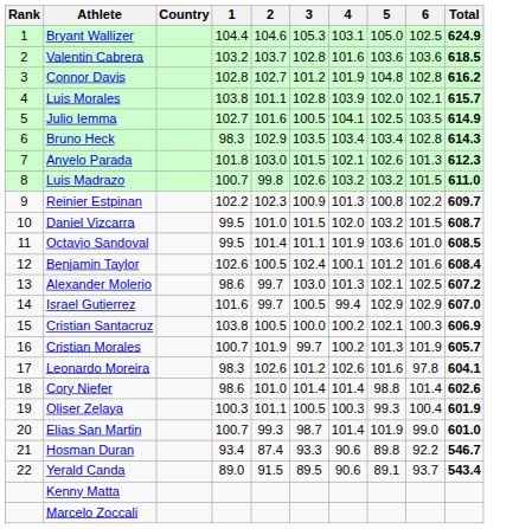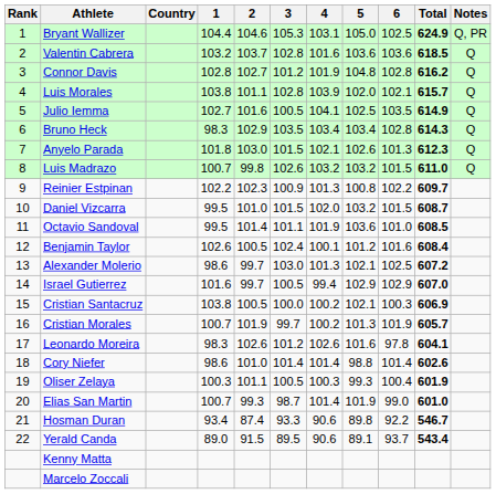 <table class="wikitable sortable" style="text-align:center">
 <tr>
 <th>Rank</th>
 <th>Athlete</th>
 <th>Country</th>
 <th class="sortable" style="width: 28px">1</th>
 <th class="sortable" style="width: 28px">2</th>
 <th class="sortable" style="width: 28px">3</th>
 <th class="sortable" style="width: 28px">4</th>
 <th class="sortable" style="width: 28px">5</th>
 <th class="sortable" style="width: 28px">6</th>
 <th>Total</th>
+<th class="unsortable">Notes</th>
 </tr>
 <tr bgcolor=ccffcc>
 <td>1</td>
 <td align=left><a href='#'>Bryant Wallizer</a></td>
 <td align=left></td>
 <td>104.4</td>
 <td>104.6</td>
 <td>105.3</td>
 <td>103.1</td>
 <td>105.0</td>
 <td>102.5</td>
 <td><strong>624.9</strong></td>
+<td>Q, PR</td>
 </tr>
 <tr bgcolor=ccffcc>
 <td>2</td>
 <td align=left><a href='#'>Valentin Cabrera</a></td>
 <td align=left></td>
 <td>103.2</td>
 <td>103.7</td>
 <td>102.8</td>
 <td>101.6</td>
 <td>103.6</td>
 <td>103.6</td>
 <td><strong>618.5</strong></td>
+<td>Q</td>
 </tr>
 <tr bgcolor=ccffcc>
 <td>3</td>
 <td align=left><a href='#'>Connor Davis</a></td>
 <td align=left></td>
 <td>102.8</td>
 <td>102.7</td>
 <td>101.2</td>
 <td>101.9</td>
 <td>104.8</td>
 <td>102.8</td>
 <td><strong>616.2</strong></td>
+<td>Q</td>
 </tr>
 <tr bgcolor=ccffcc>
 <td>4</td>
 <td align=left><a href='#'>Luis Morales</a></td>
 <td align=left></td>
 <td>103.8</td>
 <td>101.1</td>
 <td>102.8</td>
 <td>103.9</td>
 <td>102.0</td>
 <td>102.1</td>
 <td><strong>615.7</strong></td>
+<td>Q</td>
 </tr>
 <tr bgcolor=ccffcc>
 <td>5</td>
 <td align=left><a href='#'>Julio Iemma</a></td>
 <td align=left></td>
 <td>102.7</td>
 <td>101.6</td>
 <td>100.5</td>
 <td>104.1</td>
 <td>102.5</td>
 <td>103.5</td>
 <td><strong>614.9</strong></td>
+<td>Q</td>
 </tr>
 <tr bgcolor=ccffcc>
 <td>6</td>
 <td align=left><a href='#'>Bruno Heck</a></td>
 <td align=left></td>
 <td>98.3</td>
 <td>102.9</td>
 <td>103.5</td>
 <td>103.4</td>
 <td>103.4</td>
 <td>102.8</td>
 <td><strong>614.3</strong></td>
+<td>Q</td>
 </tr>
 <tr bgcolor=ccffcc>
 <td>7</td>
 <td align=left><a href='#'>Anyelo Parada</a></td>
 <td align=left></td>
 <td>101.8</td>
 <td>103.0</td>
 <td>101.5</td>
 <td>102.1</td>
 <td>102.6</td>
 <td>101.3</td>
 <td><strong>612.3</strong></td>
+<td>Q</td>
 </tr>
 <tr bgcolor=ccffcc>
 <td>8</td>
 <td align=left><a href='#'>Luis Madrazo</a></td>
 <td align=left></td>
 <td>100.7</td>
 <td>99.8</td>
 <td>102.6</td>
 <td>103.2</td>
 <td>103.2</td>
 <td>101.5</td>
 <td><strong>611.0</strong></td>
+<td>Q</td>
 </tr>
 <tr>
 <td>9</td>
 <td align=left><a href='#'>Reinier Estpinan</a></td>
 <td align=left></td>
 <td>102.2</td>
 <td>102.3</td>
 <td>100.9</td>
 <td>101.3</td>
 <td>100.8</td>
 <td>102.2</td>
 <td><strong>609.7</strong></td>
+<td></td>
 </tr>
 <tr>
 <td>10</td>
 <td align=left><a href='#'>Daniel Vizcarra</a></td>
 <td align=left></td>
 <td>99.5</td>
 <td>101.0</td>
 <td>101.5</td>
 <td>102.0</td>
 <td>103.2</td>
 <td>101.5</td>
 <td><strong>608.7</strong></td>
+<td></td>
 </tr>
 <tr>
 <td>11</td>
 <td align=left><a href='#'>Octavio Sandoval</a></td>
 <td align=left></td>
 <td>99.5</td>
 <td>101.4</td>
 <td>101.1</td>
 <td>101.9</td>
 <td>103.6</td>
 <td>101.0</td>
 <td><strong>608.5</strong></td>
+<td></td>
 </tr>
 <tr>
 <td>12</td>
 <td align=left><a href='#'>Benjamin Taylor</a></td>
 <td align=left></td>
 <td>102.6</td>
 <td>100.5</td>
 <td>102.4</td>
 <td>100.1</td>
 <td>101.2</td>
 <td>101.6</td>
 <td><strong>608.4</strong></td>
+<td></td>
 </tr>
 <tr>
 <td>13</td>
 <td align=left><a href='#'>Alexander Molerio</a></td>
 <td align=left></td>
 <td>98.6</td>
 <td>99.7</td>
 <td>103.0</td>
 <td>101.3</td>
 <td>102.1</td>
 <td>102.5</td>
 <td><strong>607.2</strong></td>
+<td></td>
 </tr>
 <tr>
 <td>14</td>
 <td align=left><a href='#'>Israel Gutierrez</a></td>
 <td align=left></td>
 <td>101.6</td>
 <td>99.7</td>
 <td>100.5</td>
 <td>99.4</td>
 <td>102.9</td>
 <td>102.9</td>
 <td><strong>607.0</strong></td>
+<td></td>
 </tr>
 <tr>
 <td>15</td>
 <td align=left><a href='#'>Cristian Santacruz</a></td>
 <td align=left></td>
 <td>103.8</td>
 <td>100.5</td>
 <td>100.0</td>
 <td>100.2</td>
 <td>102.1</td>
 <td>100.3</td>
 <td><strong>606.9</strong></td>
+<td></td>
 </tr>
 <tr>
 <td>16</td>
 <td align=left><a href='#'>Cristian Morales</a></td>
 <td align=left></td>
 <td>100.7</td>
 <td>101.9</td>
 <td>99.7</td>
 <td>100.2</td>
 <td>101.3</td>
 <td>101.9</td>
 <td><strong>605.7</strong></td>
+<td></td>
 </tr>
 <tr>
 <td>17</td>
 <td align=left><a href='#'>Leonardo Moreira</a></td>
 <td align=left></td>
 <td>98.3</td>
 <td>102.6</td>
 <td>101.2</td>
 <td>102.6</td>
 <td>101.6</td>
 <td>97.8</td>
 <td><strong>604.1</strong></td>
+<td></td>
 </tr>
 <tr>
 <td>18</td>
 <td align=left><a href='#'>Cory Niefer</a></td>
 <td align=left></td>
 <td>98.6</td>
 <td>101.0</td>
 <td>101.4</td>
 <td>101.4</td>
 <td>98.8</td>
 <td>101.4</td>
 <td><strong>602.6</strong></td>
+<td></td>
 </tr>
 <tr>
 <td>19</td>
 <td align=left><a href='#'>Oliser Zelaya</a></td>
 <td align=left></td>
 <td>100.3</td>
 <td>101.1</td>
 <td>100.5</td>
 <td>100.3</td>
 <td>99.3</td>
 <td>100.4</td>
 <td><strong>601.9</strong></td>
+<td></td>
 </tr>
 <tr>
 <td>20</td>
 <td align=left><a href='#'>Elias San Martin</a></td>
 <td align=left></td>
 <td>100.7</td>
 <td>99.3</td>
 <td>98.7</td>
 <td>101.4</td>
 <td>101.9</td>
 <td>99.0</td>
 <td><strong>601.0</strong></td>
+<td></td>
 </tr>
 <tr>
 <td>21</td>
 <td align=left><a href='#'>Hosman Duran</a></td>
 <td align=left></td>
 <td>93.4</td>
 <td>87.4</td>
 <td>93.3</td>
 <td>90.6</td>
 <td>89.8</td>
 <td>92.2</td>
 <td><strong>546.7</strong></td>
+<td></td>
 </tr>
 <tr>
 <td>22</td>
 <td align=left><a href='#'>Yerald Canda</a></td>
 <td align=left></td>
 <td>89.0</td>
 <td>91.5</td>
 <td>89.5</td>
 <td>90.6</td>
 <td>89.1</td>
 <td>93.7</td>
 <td><strong>543.4</strong></td>
+<td></td>
 </tr>
 <tr>
 <td></td>
 <td align=left><a href='#'>Kenny Matta</a></td>
 <td align=left></td>
 <td></td>
 <td></td>
 <td></td>
 <td></td>
 <td></td>
 <td></td>
 <td><strong></strong></td>
+<td></td>
 </tr>
 <tr>
 <td></td>
 <td align=left><a href='#'>Marcelo Zoccali</a></td>
 <td align=left></td>
 <td></td>
 <td></td>
 <td></td>
 <td></td>
 <td></td>
 <td></td>
 <td><strong></strong></td>
+<td></td>
 </tr>
 </table>
